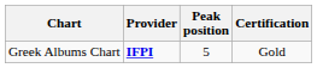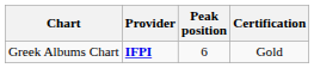 <table class="wikitable">
 <tr>
 <th>Chart</th>
 <th>Provider</th>
 <th>Peak<br>position</th>
 <th>Certification</th>
 </tr>
 <tr>
 <td>Greek Albums Chart</td>
 <td><strong><a href='#'>IFPI</a></strong></td>
-<td align="center">5</td>
+<td align="center">6</td>
 <td align="center">Gold</td>
 </tr>
 </table>
